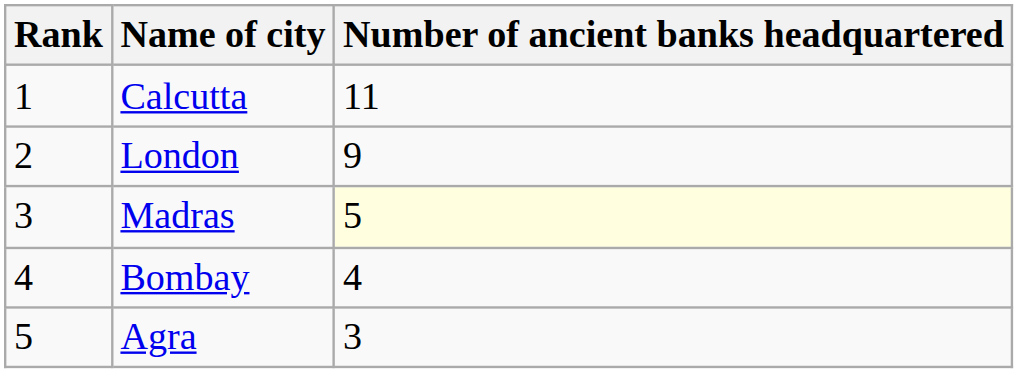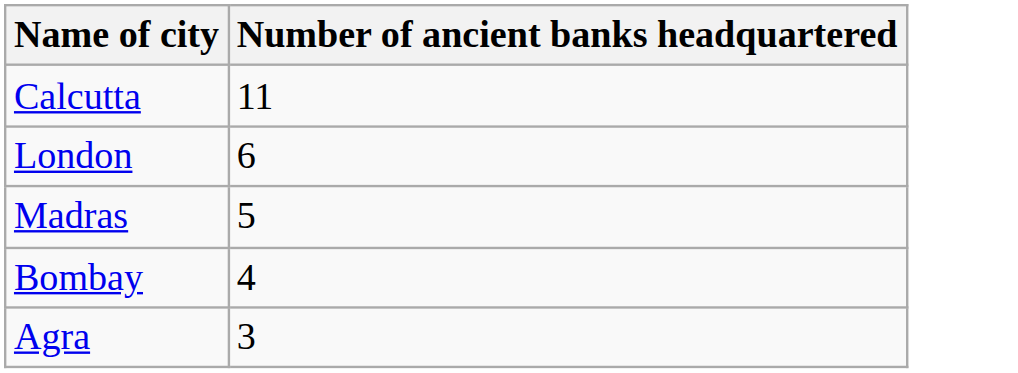 <table class="wikitable sortable">
 <tr>
-<th>Rank</th>
 <th>Name of city</th>
 <th>Number of ancient banks headquartered</th>
 </tr>
 <tr>
-<td>1</td>
 <td><a href='#'>Calcutta</a></td>
 <td>11</td>
 </tr>
 <tr>
-<td>2</td>
 <td><a href='#'>London</a></td>
-<td>9</td>
+<td>6</td>
 </tr>
 <tr>
-<td>3</td>
 <td><a href='#'>Madras</a></td>
-<td style="background: lightyellow;">5</td>
+<td>5</td>
 </tr>
 <tr>
-<td>4</td>
 <td><a href='#'>Bombay</a></td>
 <td>4</td>
 </tr>
 <tr>
-<td>5</td>
 <td><a href='#'>Agra</a></td>
 <td>3</td>
 </tr>
 </table>
